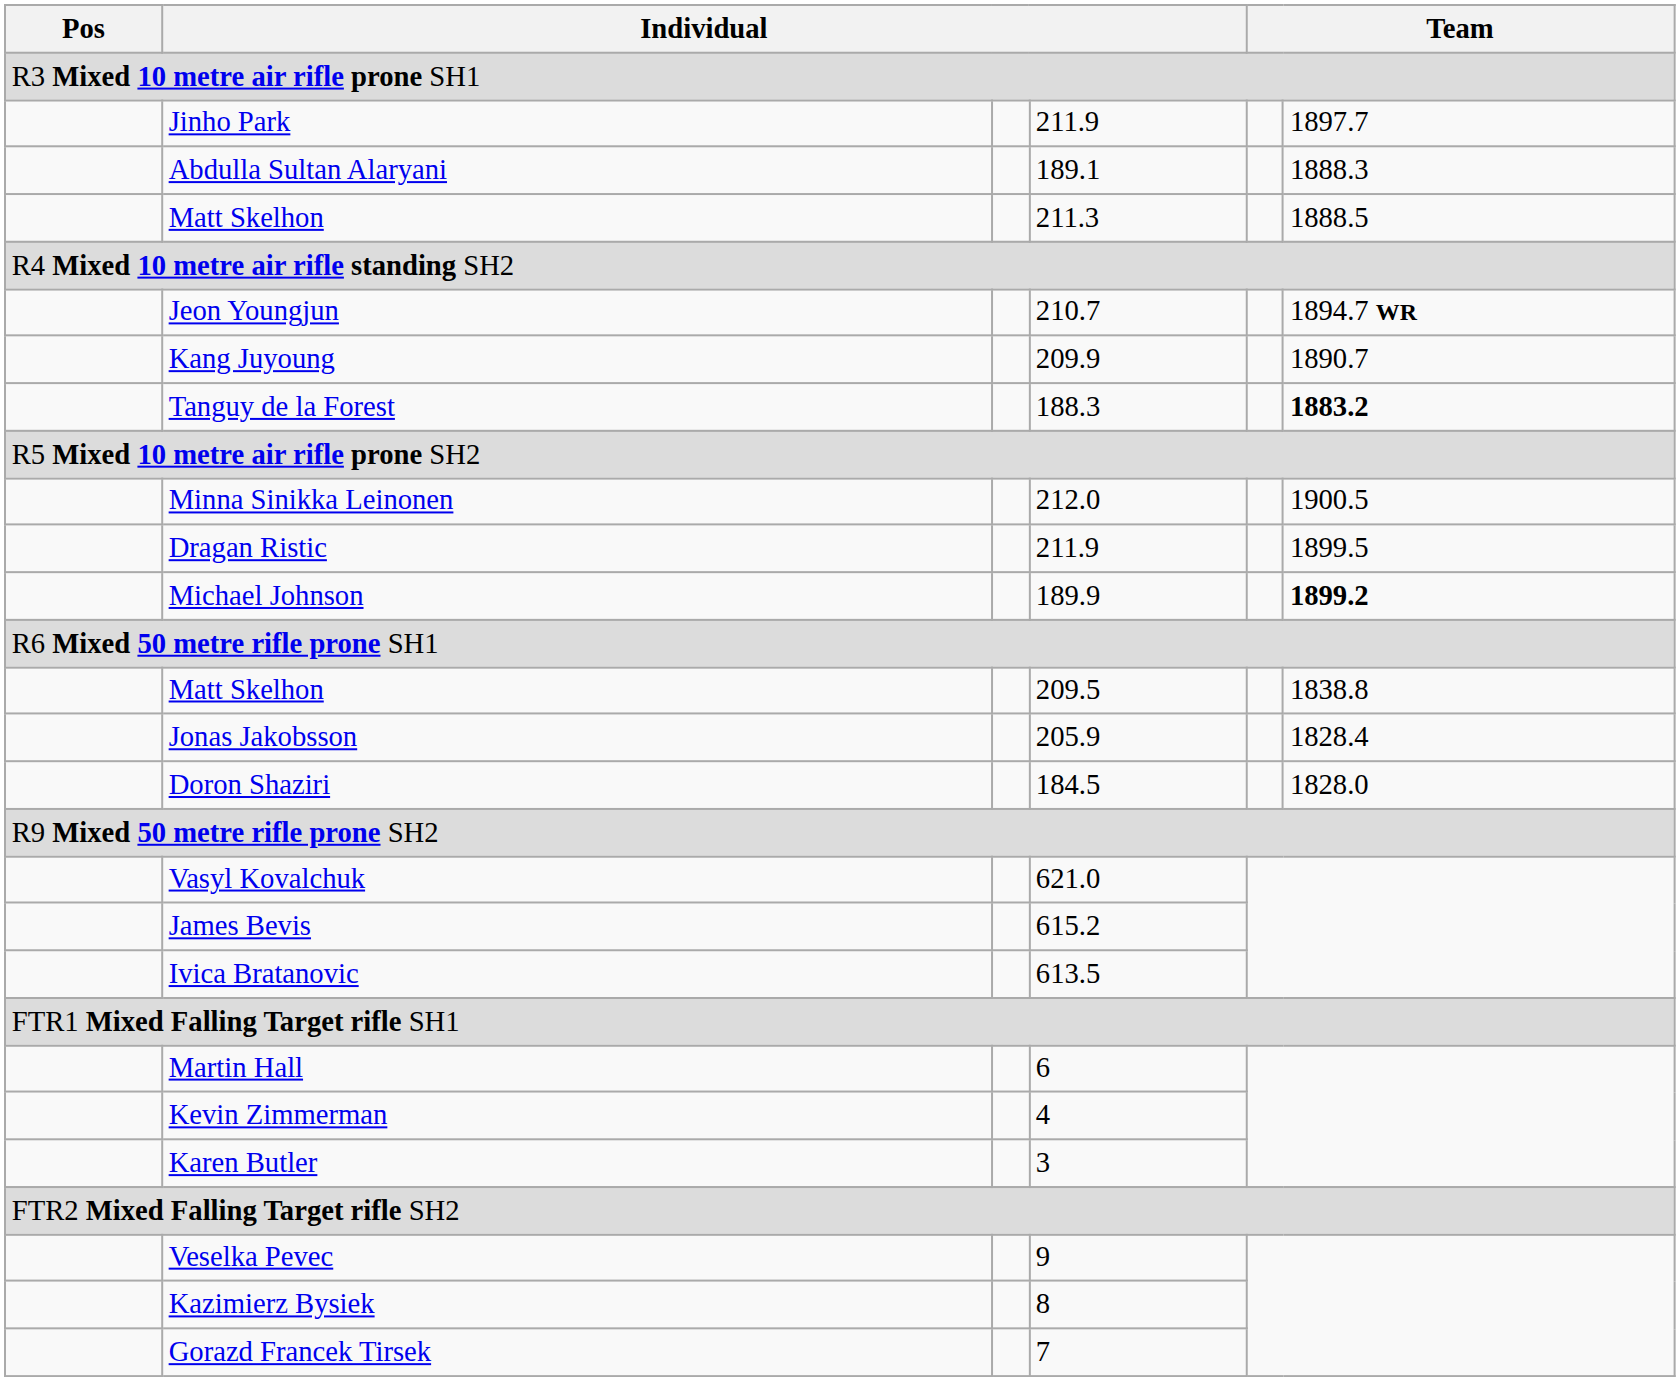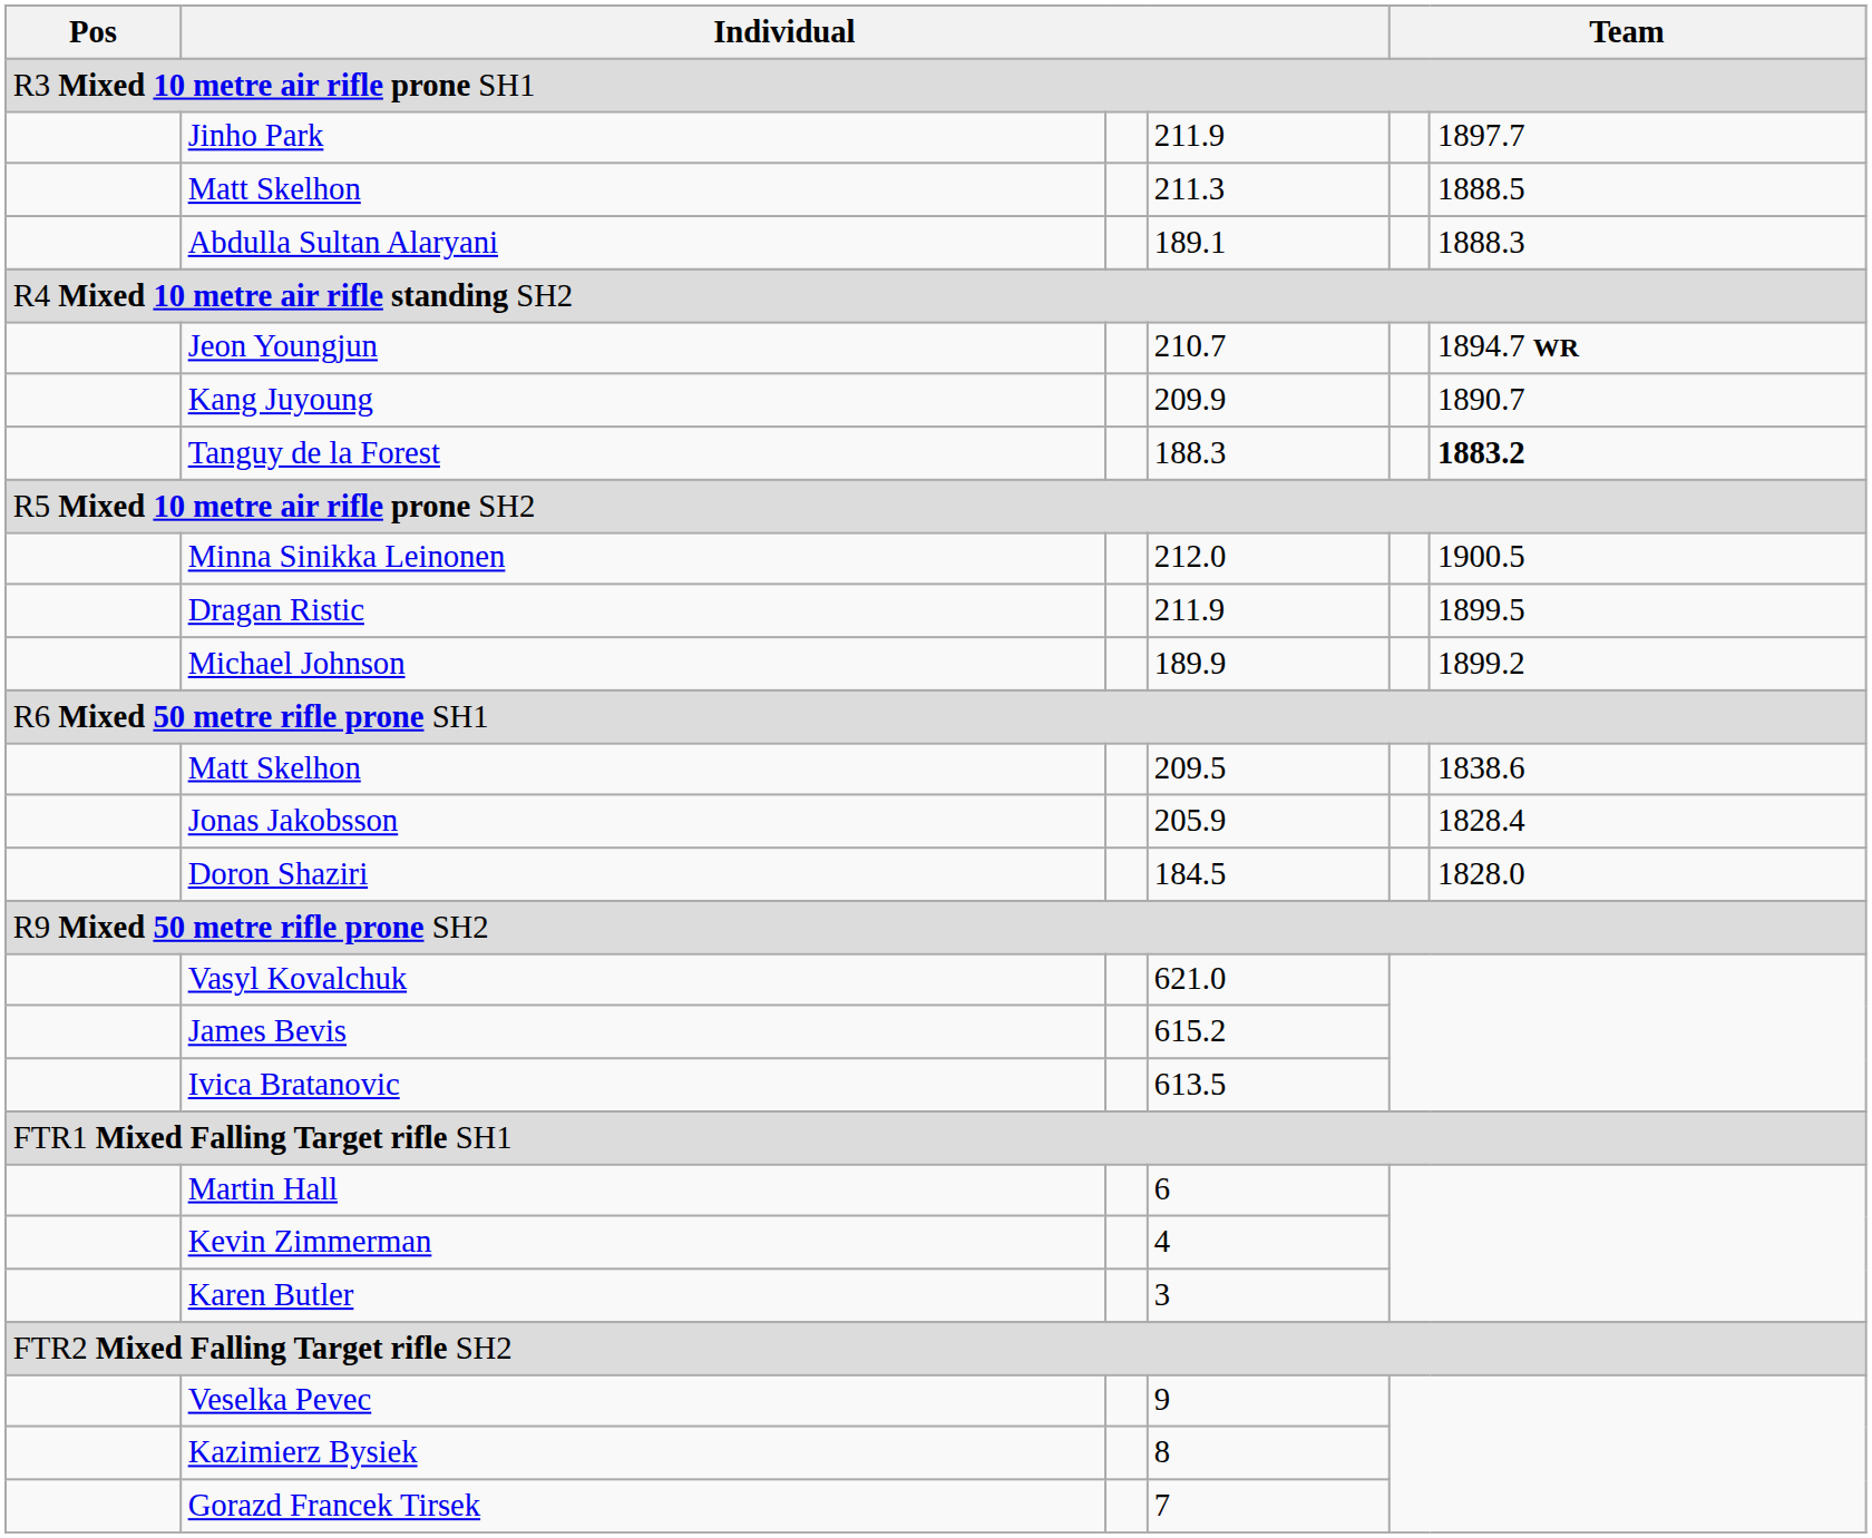 <table class=wikitable style="width:95%; font-size: 90%;">
 <tr>
 <th>Pos</th>
 <th colspan=3>Individual</th>
 <th colspan=2>Team</th>
 </tr>
 <tr>
 <td colspan=6 style="background:#dcdcdc">R3 <strong>Mixed <a href='#'>10 metre air rifle</a> prone</strong> SH1</td>
 </tr>
 <tr>
 <td></td>
 <td><a href='#'>Jinho Park</a></td>
 <td></td>
 <td>211.9</td>
 <td></td>
 <td>1897.7</td>
 </tr>
 <tr>
 <td></td>
+<td><a href='#'>Matt Skelhon</a></td>
+<td></td>
+<td>211.3</td>
+<td></td>
+<td>1888.5</td>
+</tr>
+<tr>
+<td></td>
 <td><a href='#'>Abdulla Sultan Alaryani</a></td>
 <td></td>
 <td>189.1</td>
 <td></td>
 <td>1888.3</td>
-</tr>
-<tr>
-<td></td>
-<td><a href='#'>Matt Skelhon</a></td>
-<td></td>
-<td>211.3</td>
-<td></td>
-<td>1888.5</td>
 </tr>
 <tr>
 <td colspan=6 style="background:#dcdcdc">R4 <strong>Mixed <a href='#'>10 metre air rifle</a> standing</strong> SH2</td>
 </tr>
 <tr>
 <td></td>
 <td><a href='#'>Jeon Youngjun</a></td>
 <td></td>
 <td>210.7</td>
 <td></td>
 <td>1894.7 <small><strong>WR</strong></small></td>
 </tr>
 <tr>
 <td></td>
 <td><a href='#'>Kang Juyoung</a></td>
 <td></td>
 <td>209.9</td>
 <td></td>
 <td>1890.7</td>
 </tr>
 <tr>
 <td></td>
 <td><a href='#'>Tanguy de la Forest</a></td>
 <td></td>
 <td>188.3</td>
 <td></td>
 <td><strong>1883.2</strong></td>
 </tr>
 <tr>
 <td colspan=6 style="background:#dcdcdc">R5 <strong>Mixed <a href='#'>10 metre air rifle</a> prone</strong> SH2</td>
 </tr>
 <tr>
 <td></td>
 <td><a href='#'>Minna Sinikka Leinonen</a></td>
 <td></td>
 <td>212.0</td>
 <td></td>
 <td>1900.5</td>
 </tr>
 <tr>
 <td></td>
 <td><a href='#'>Dragan Ristic</a></td>
 <td></td>
 <td>211.9</td>
 <td></td>
 <td>1899.5</td>
 </tr>
 <tr>
 <td></td>
 <td><a href='#'>Michael Johnson</a></td>
 <td></td>
 <td>189.9</td>
 <td></td>
-<td><strong>1899.2</strong></td>
+<td>1899.2</td>
 </tr>
 <tr>
 <td colspan=6 style="background:#dcdcdc">R6 <strong>Mixed <a href='#'>50 metre rifle prone</a></strong> SH1</td>
 </tr>
 <tr>
 <td></td>
 <td><a href='#'>Matt Skelhon</a></td>
 <td></td>
 <td>209.5</td>
 <td></td>
-<td>1838.8</td>
+<td>1838.6</td>
 </tr>
 <tr>
 <td></td>
 <td><a href='#'>Jonas Jakobsson</a></td>
 <td></td>
 <td>205.9</td>
 <td></td>
 <td>1828.4</td>
 </tr>
 <tr>
 <td></td>
 <td><a href='#'>Doron Shaziri</a></td>
 <td></td>
 <td>184.5</td>
 <td></td>
 <td>1828.0</td>
 </tr>
 <tr>
 <td colspan=6 style="background:#dcdcdc">R9 <strong>Mixed <a href='#'>50 metre rifle prone</a></strong> SH2</td>
 </tr>
 <tr>
 <td></td>
 <td><a href='#'>Vasyl Kovalchuk</a></td>
 <td></td>
 <td>621.0</td>
 </tr>
 <tr>
 <td></td>
 <td><a href='#'>James Bevis</a></td>
 <td></td>
 <td>615.2</td>
 </tr>
 <tr>
 <td></td>
 <td><a href='#'>Ivica Bratanovic</a></td>
 <td></td>
 <td>613.5</td>
 </tr>
 <tr>
 <td colspan=6 style="background:#dcdcdc">FTR1 <strong>Mixed Falling Target rifle</strong> SH1</td>
 </tr>
 <tr>
 <td></td>
 <td><a href='#'>Martin Hall</a></td>
 <td></td>
 <td>6</td>
 </tr>
 <tr>
 <td></td>
 <td><a href='#'>Kevin Zimmerman</a></td>
 <td></td>
 <td>4</td>
 </tr>
 <tr>
 <td></td>
 <td><a href='#'>Karen Butler</a></td>
 <td></td>
 <td>3</td>
 </tr>
 <tr>
 <td colspan=6 style="background:#dcdcdc">FTR2 <strong>Mixed Falling Target rifle</strong> SH2</td>
 </tr>
 <tr>
 <td></td>
 <td><a href='#'>Veselka Pevec</a></td>
 <td></td>
 <td>9</td>
 </tr>
 <tr>
 <td></td>
 <td><a href='#'>Kazimierz Bysiek</a></td>
 <td></td>
 <td>8</td>
 </tr>
 <tr>
 <td></td>
 <td><a href='#'>Gorazd Francek Tirsek</a></td>
 <td></td>
 <td>7</td>
 </tr>
 </table>
